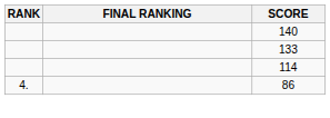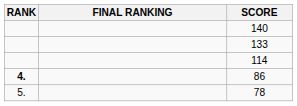 <table class="wikitable" style="font-size:95%;">
 <tr>
 <th>RANK</th>
 <th align="left" style="width: 18em">FINAL RANKING</th>
 <th align="center" style="width: 6em">SCORE</th>
 </tr>
 <tr>
 <td align="center"></td>
 <td></td>
 <td align="center">140</td>
 </tr>
 <tr>
 <td align="center"></td>
 <td></td>
 <td align="center">133</td>
 </tr>
 <tr>
 <td align="center"></td>
 <td></td>
 <td align="center">114</td>
 </tr>
 <tr>
-<td align="center">4.</td>
+<td align="center"><strong>4.</strong></td>
 <td></td>
 <td align="center">86</td>
 </tr>
+<tr>
+<td align="center">5.</td>
+<td></td>
+<td align="center">78</td>
+</tr>
 </table>
